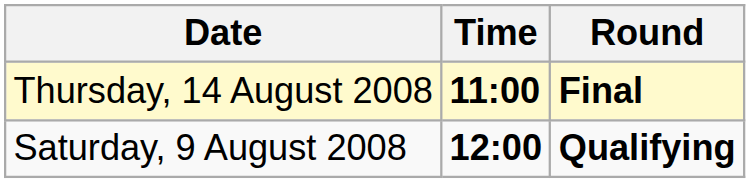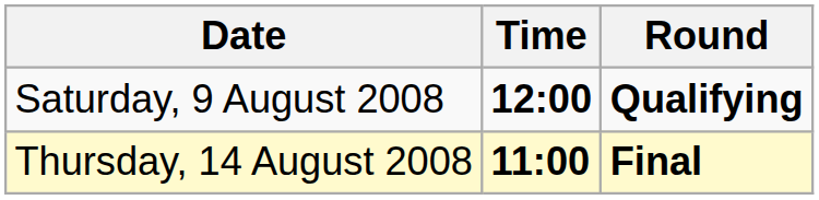 <table class="wikitable">
 <tr>
 <th>Date</th>
 <th>Time</th>
 <th>Round</th>
 </tr>
+<tr>
+<td>Saturday, 9 August 2008</td>
+<td><strong>12:00</strong></td>
+<td><strong>Qualifying</strong></td>
+</tr>
 <tr style=background:lemonchiffon>
 <td>Thursday, 14 August 2008</td>
 <td><strong>11:00</strong></td>
 <td><strong>Final</strong></td>
 </tr>
-<tr>
-<td>Saturday, 9 August 2008</td>
-<td><strong>12:00</strong></td>
-<td><strong>Qualifying</strong></td>
-</tr>
 </table>
